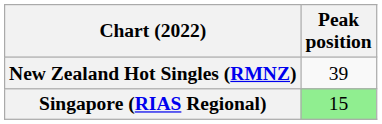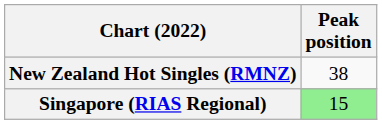 <table class="wikitable sortable plainrowheaders" style="text-align:center">
 <tr>
 <th>Chart (2022)</th>
 <th>Peak<br>position</th>
 </tr>
 <tr>
 <th scope="row">New Zealand Hot Singles (<a href='#'>RMNZ</a>)</th>
-<td>39</td>
+<td>38</td>
 </tr>
 <tr>
 <th scope="row">Singapore (<a href='#'>RIAS</a> Regional)</th>
 <td style="background: lightgreen;">15</td>
 </tr>
 </table>
